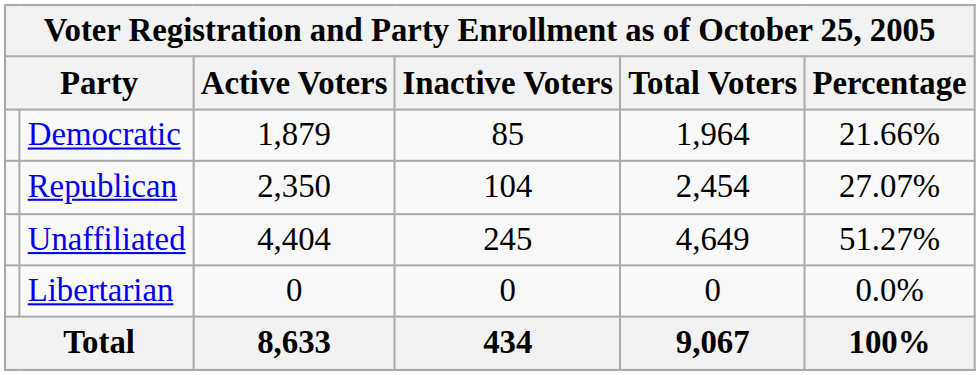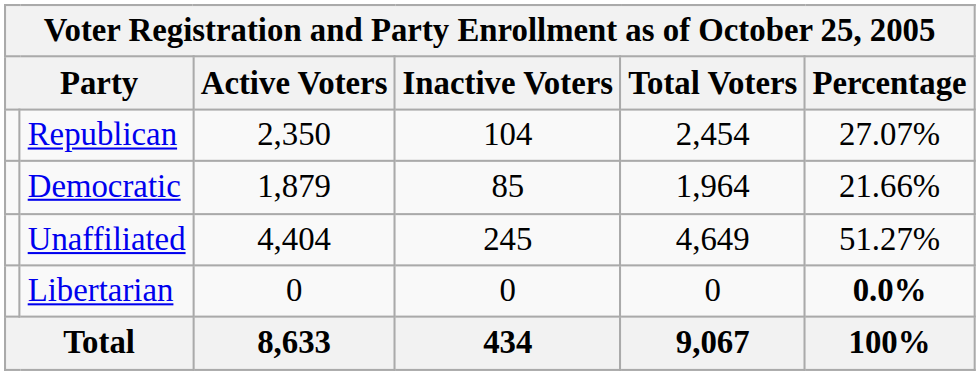 <table class=wikitable>
 <tr>
 <th colspan = 6>Voter Registration and Party Enrollment as of October 25, 2005</th>
 </tr>
 <tr>
 <th colspan = 2>Party</th>
 <th>Active Voters</th>
 <th>Inactive Voters</th>
 <th>Total Voters</th>
 <th>Percentage</th>
 </tr>
 <tr>
 <td></td>
+<td><a href='#'>Republican</a></td>
+<td align = center>2,350</td>
+<td align = center>104</td>
+<td align = center>2,454</td>
+<td align = center>27.07%</td>
+</tr>
+<tr>
+<td></td>
 <td><a href='#'>Democratic</a></td>
 <td align = center>1,879</td>
 <td align = center>85</td>
 <td align = center>1,964</td>
 <td align = center>21.66%</td>
-</tr>
-<tr>
-<td></td>
-<td><a href='#'>Republican</a></td>
-<td align = center>2,350</td>
-<td align = center>104</td>
-<td align = center>2,454</td>
-<td align = center>27.07%</td>
 </tr>
 <tr>
 <td></td>
 <td><a href='#'>Unaffiliated</a></td>
 <td align = center>4,404</td>
 <td align = center>245</td>
 <td align = center>4,649</td>
 <td align = center>51.27%</td>
 </tr>
 <tr>
 <td></td>
 <td><a href='#'>Libertarian</a></td>
 <td align = center>0</td>
 <td align = center>0</td>
 <td align = center>0</td>
-<td align = center>0.0%</td>
+<td align = center><strong>0.0%</strong></td>
 </tr>
 <tr>
 <th colspan = 2>Total</th>
 <th align = center>8,633</th>
 <th align = center>434</th>
 <th align = center>9,067</th>
 <th align = center>100%</th>
 </tr>
 </table>
